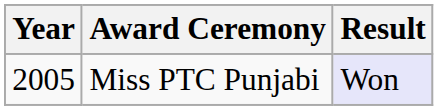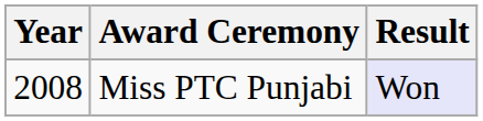 <table class="wikitable">
 <tr>
 <th>Year</th>
 <th>Award Ceremony</th>
 <th>Result</th>
 </tr>
 <tr>
-<td>2005</td>
+<td>2008</td>
 <td>Miss PTC Punjabi</td>
 <td style="background: lavender;">Won</td>
 </tr>
 </table>
